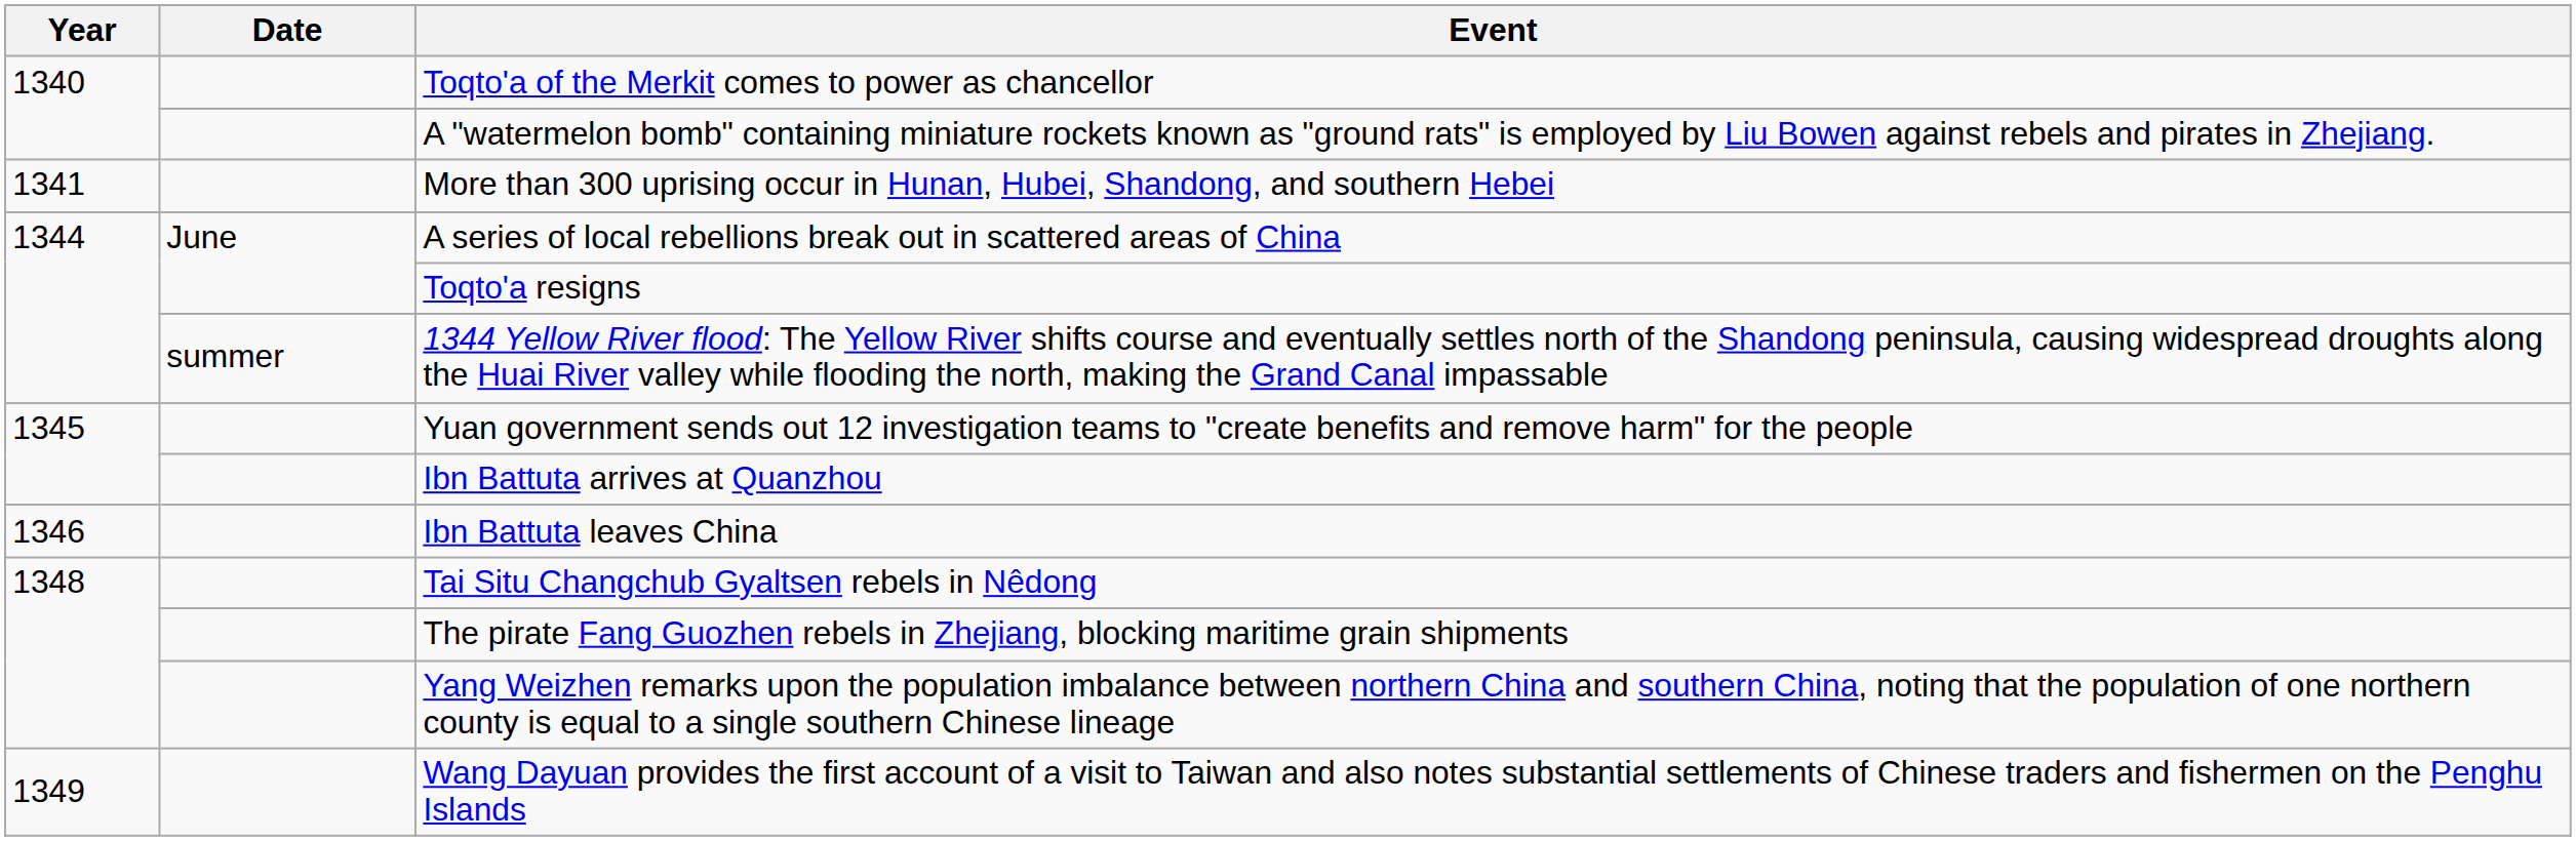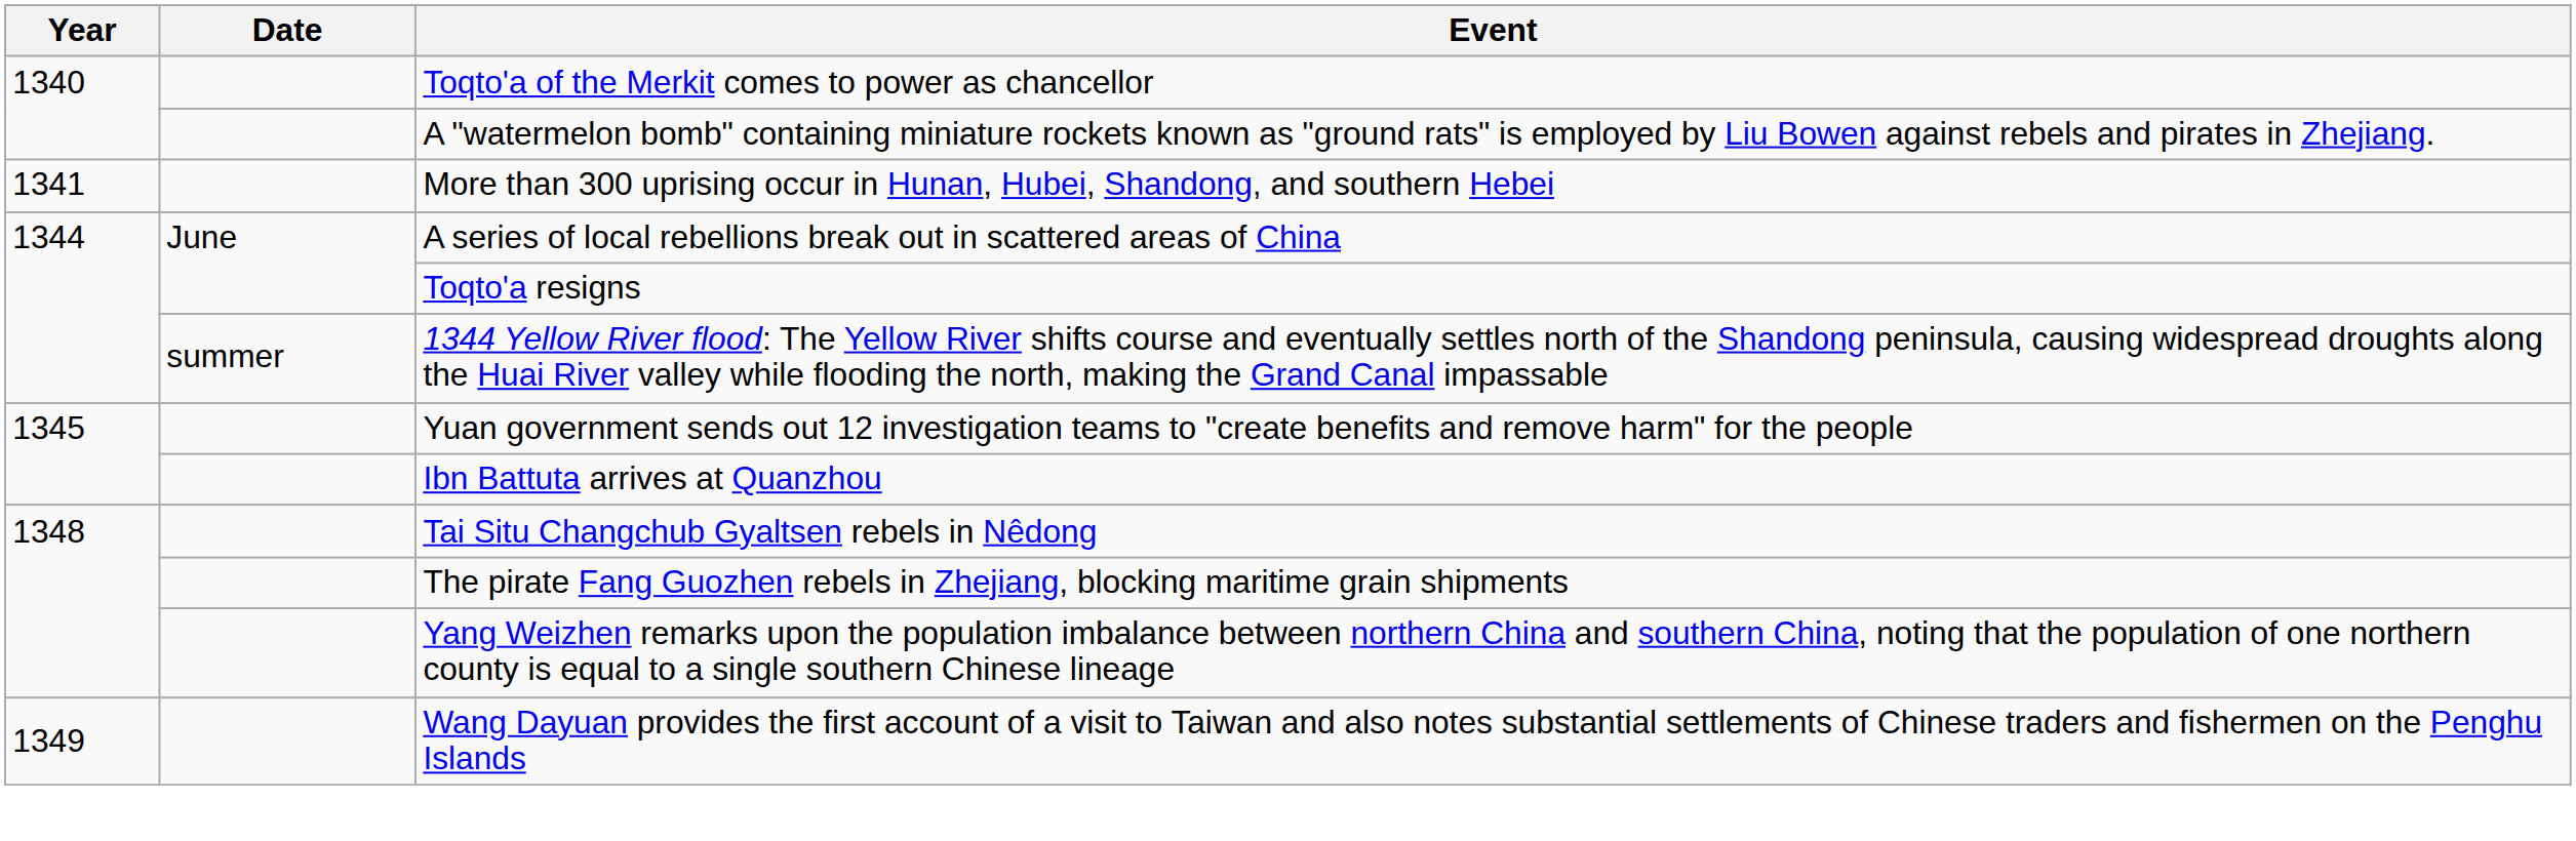 <table class="wikitable" style="width:100%;">
 <tr>
 <th style="width:6%">Year</th>
 <th style="width:10%">Date</th>
 <th>Event</th>
 </tr>
 <tr>
 <td rowspan="2" style="vertical-align:top;">1340</td>
 <td></td>
 <td><a href='#'>Toqto'a of the Merkit</a> comes to power as chancellor</td>
 </tr>
 <tr>
 <td></td>
 <td>A "watermelon bomb" containing miniature rockets known as "ground rats" is employed by <a href='#'>Liu Bowen</a> against rebels and pirates in <a href='#'>Zhejiang</a>.</td>
 </tr>
 <tr>
 <td>1341</td>
 <td></td>
 <td>More than 300 uprising occur in <a href='#'>Hunan</a>, <a href='#'>Hubei</a>, <a href='#'>Shandong</a>, and southern <a href='#'>Hebei</a></td>
 </tr>
 <tr>
 <td rowspan="3" style="vertical-align:top;">1344</td>
 <td rowspan="2" style="vertical-align:top;">June</td>
 <td>A series of local rebellions break out in scattered areas of <a href='#'>China</a></td>
 </tr>
 <tr>
 <td><a href='#'>Toqto'a</a> resigns</td>
 </tr>
 <tr>
 <td>summer</td>
 <td><em><a href='#'>1344 Yellow River flood</a></em>: The <a href='#'>Yellow River</a> shifts course and eventually settles north of the <a href='#'>Shandong</a> peninsula, causing widespread droughts along the <a href='#'>Huai River</a> valley while flooding the north, making the <a href='#'>Grand Canal</a> impassable</td>
 </tr>
 <tr>
 <td rowspan="2" style="vertical-align:top;">1345</td>
 <td></td>
 <td>Yuan government sends out 12 investigation teams to "create benefits and remove harm" for the people</td>
 </tr>
 <tr>
 <td></td>
 <td><a href='#'>Ibn Battuta</a> arrives at <a href='#'>Quanzhou</a></td>
 </tr>
 <tr>
-<td>1346</td>
-<td></td>
-<td><a href='#'>Ibn Battuta</a> leaves China</td>
-</tr>
-<tr>
 <td rowspan="3" style="vertical-align:top;">1348</td>
 <td></td>
 <td><a href='#'>Tai Situ Changchub Gyaltsen</a> rebels in <a href='#'>Nêdong</a></td>
 </tr>
 <tr>
 <td></td>
 <td>The pirate <a href='#'>Fang Guozhen</a> rebels in <a href='#'>Zhejiang</a>, blocking maritime grain shipments</td>
 </tr>
 <tr>
 <td></td>
 <td><a href='#'>Yang Weizhen</a> remarks upon the population imbalance between <a href='#'>northern China</a> and <a href='#'>southern China</a>, noting that the population of one northern county is equal to a single southern Chinese lineage</td>
 </tr>
 <tr>
 <td>1349</td>
 <td></td>
 <td><a href='#'>Wang Dayuan</a> provides the first account of a visit to Taiwan and also notes substantial settlements of Chinese traders and fishermen on the <a href='#'>Penghu Islands</a></td>
 </tr>
 </table>
